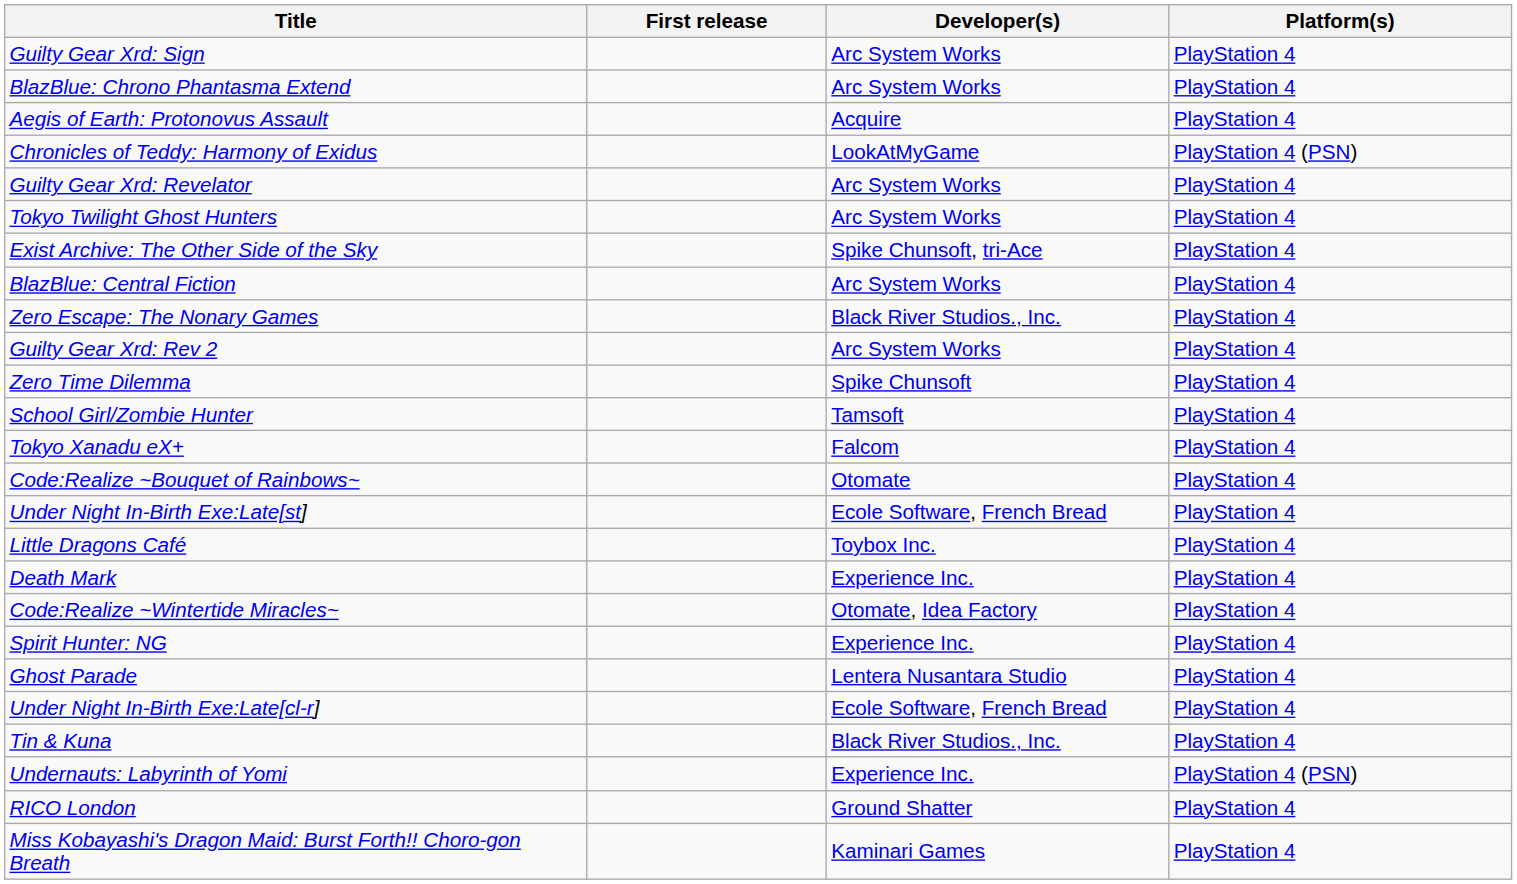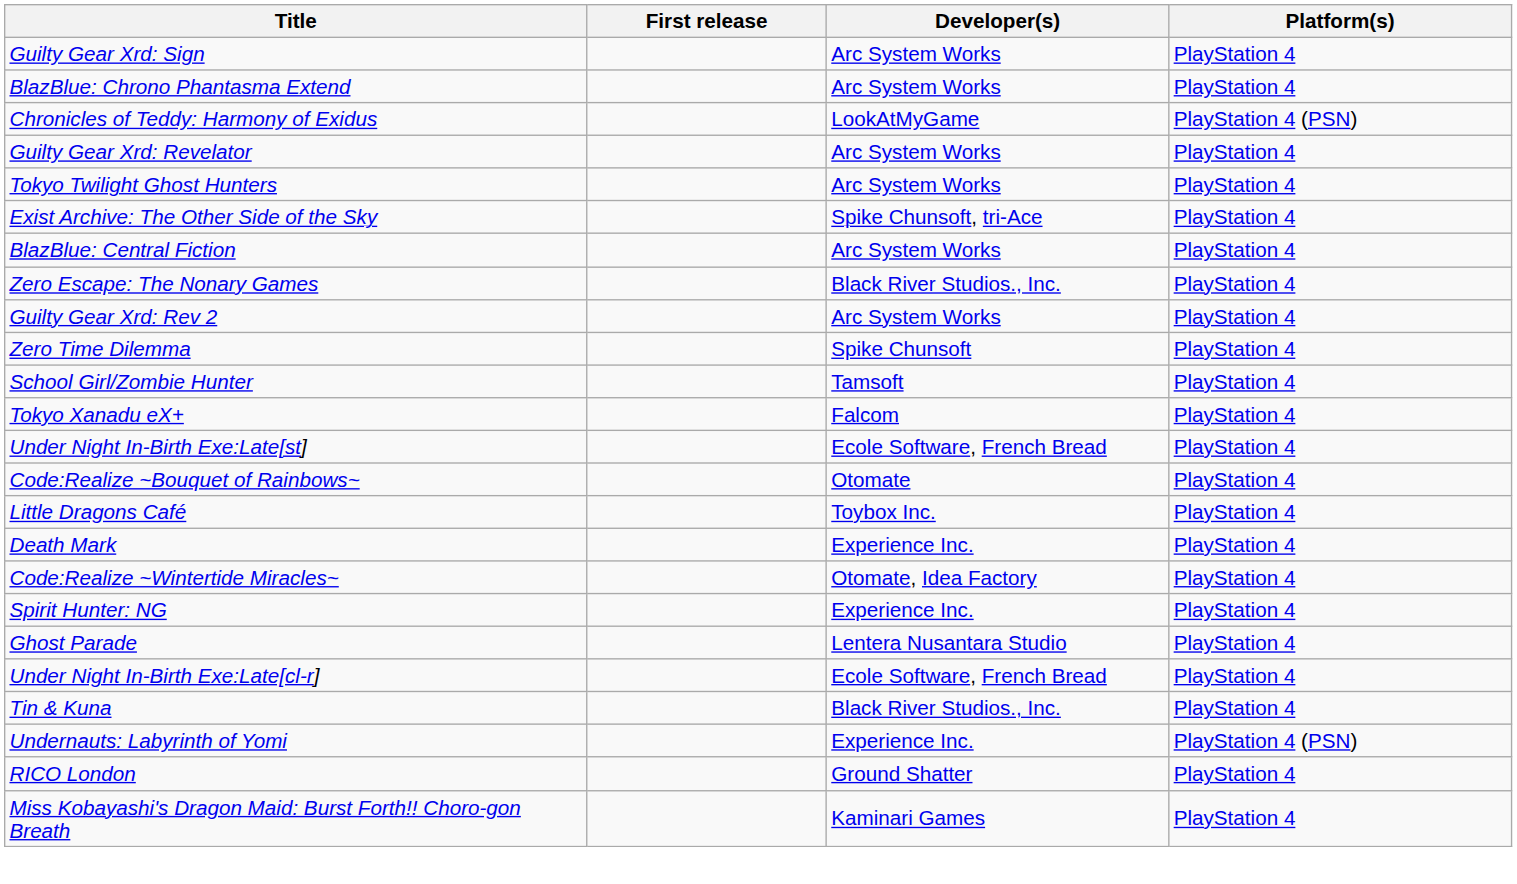 <table class="wikitable sortable" style="text-align:left;width:70%;font-size:95%;">
 <tr>
 <th style="width:34%;">Title</th>
 <th style="width:14%;">First release</th>
 <th style="width:20%;">Developer(s)</th>
 <th style="width:20%;">Platform(s)</th>
 </tr>
 <tr>
 <td><em><a href='#'>Guilty Gear Xrd: Sign</a></em></td>
 <td></td>
 <td><a href='#'>Arc System Works</a></td>
 <td><a href='#'>PlayStation 4</a></td>
 </tr>
 <tr>
 <td><em><a href='#'>BlazBlue: Chrono Phantasma Extend</a></em></td>
 <td></td>
 <td><a href='#'>Arc System Works</a></td>
-<td><a href='#'>PlayStation 4</a></td>
-</tr>
-<tr>
-<td><em><a href='#'>Aegis of Earth: Protonovus Assault</a></em></td>
-<td></td>
-<td><a href='#'>Acquire</a></td>
 <td><a href='#'>PlayStation 4</a></td>
 </tr>
 <tr>
 <td><em><a href='#'>Chronicles of Teddy: Harmony of Exidus</a></em></td>
 <td></td>
 <td><a href='#'>LookAtMyGame</a></td>
 <td><a href='#'>PlayStation 4</a> (<a href='#'>PSN</a>)</td>
 </tr>
 <tr>
 <td><em><a href='#'>Guilty Gear Xrd: Revelator</a></em></td>
 <td></td>
 <td><a href='#'>Arc System Works</a></td>
 <td><a href='#'>PlayStation 4</a></td>
 </tr>
 <tr>
 <td><em><a href='#'>Tokyo Twilight Ghost Hunters</a></em></td>
 <td></td>
 <td><a href='#'>Arc System Works</a></td>
 <td><a href='#'>PlayStation 4</a></td>
 </tr>
 <tr>
 <td><em><a href='#'>Exist Archive: The Other Side of the Sky</a></em></td>
 <td></td>
 <td><a href='#'>Spike Chunsoft</a>, <a href='#'>tri-Ace</a></td>
 <td><a href='#'>PlayStation 4</a></td>
 </tr>
 <tr>
 <td><em><a href='#'>BlazBlue: Central Fiction</a></em></td>
 <td></td>
 <td><a href='#'>Arc System Works</a></td>
 <td><a href='#'>PlayStation 4</a></td>
 </tr>
 <tr>
 <td><em><a href='#'>Zero Escape: The Nonary Games</a></em></td>
 <td></td>
 <td><a href='#'>Black River Studios., Inc.</a></td>
 <td><a href='#'>PlayStation 4</a></td>
 </tr>
 <tr>
 <td><em><a href='#'>Guilty Gear Xrd: Rev 2</a></em></td>
 <td></td>
 <td><a href='#'>Arc System Works</a></td>
 <td><a href='#'>PlayStation 4</a></td>
 </tr>
 <tr>
 <td><em><a href='#'>Zero Time Dilemma</a></em></td>
 <td></td>
 <td><a href='#'>Spike Chunsoft</a></td>
 <td><a href='#'>PlayStation 4</a></td>
 </tr>
 <tr>
 <td><em><a href='#'>School Girl/Zombie Hunter</a></em></td>
 <td></td>
 <td><a href='#'>Tamsoft</a></td>
 <td><a href='#'>PlayStation 4</a></td>
 </tr>
 <tr>
 <td><em><a href='#'>Tokyo Xanadu eX+</a></em></td>
 <td></td>
 <td><a href='#'>Falcom</a></td>
 <td><a href='#'>PlayStation 4</a></td>
 </tr>
 <tr>
+<td><em><a href='#'>Under Night In-Birth Exe:Late[st</a>]</em></td>
+<td></td>
+<td><a href='#'>Ecole Software</a>, <a href='#'>French Bread</a></td>
+<td><a href='#'>PlayStation 4</a></td>
+</tr>
+<tr>
 <td><em><a href='#'>Code:Realize ~Bouquet of Rainbows~</a></em></td>
 <td></td>
 <td><a href='#'>Otomate</a></td>
-<td><a href='#'>PlayStation 4</a></td>
-</tr>
-<tr>
-<td><em><a href='#'>Under Night In-Birth Exe:Late[st</a>]</em></td>
-<td></td>
-<td><a href='#'>Ecole Software</a>, <a href='#'>French Bread</a></td>
 <td><a href='#'>PlayStation 4</a></td>
 </tr>
 <tr>
 <td><em><a href='#'>Little Dragons Café</a></em></td>
 <td></td>
 <td><a href='#'>Toybox Inc.</a></td>
 <td><a href='#'>PlayStation 4</a></td>
 </tr>
 <tr>
 <td><em><a href='#'>Death Mark</a></em></td>
 <td></td>
 <td><a href='#'>Experience Inc.</a></td>
 <td><a href='#'>PlayStation 4</a></td>
 </tr>
 <tr>
 <td><em><a href='#'>Code:Realize ~Wintertide Miracles~</a></em></td>
 <td></td>
 <td><a href='#'>Otomate</a>, <a href='#'>Idea Factory</a></td>
 <td><a href='#'>PlayStation 4</a></td>
 </tr>
 <tr>
 <td><em><a href='#'>Spirit Hunter: NG</a></em></td>
 <td></td>
 <td><a href='#'>Experience Inc.</a></td>
 <td><a href='#'>PlayStation 4</a></td>
 </tr>
 <tr>
 <td><em><a href='#'>Ghost Parade</a></em></td>
 <td></td>
 <td><a href='#'>Lentera Nusantara Studio</a></td>
 <td><a href='#'>PlayStation 4</a></td>
 </tr>
 <tr>
 <td><em><a href='#'>Under Night In-Birth Exe:Late[cl-r</a>]</em></td>
 <td></td>
 <td><a href='#'>Ecole Software</a>, <a href='#'>French Bread</a></td>
 <td><a href='#'>PlayStation 4</a></td>
 </tr>
 <tr>
 <td><em><a href='#'>Tin & Kuna</a></em></td>
 <td></td>
 <td><a href='#'>Black River Studios., Inc.</a></td>
 <td><a href='#'>PlayStation 4</a></td>
 </tr>
 <tr>
 <td><em><a href='#'>Undernauts: Labyrinth of Yomi</a></em></td>
 <td></td>
 <td><a href='#'>Experience Inc.</a></td>
 <td><a href='#'>PlayStation 4</a> (<a href='#'>PSN</a>)</td>
 </tr>
 <tr>
 <td><em><a href='#'>RICO London</a></em></td>
 <td></td>
 <td><a href='#'>Ground Shatter</a></td>
 <td><a href='#'>PlayStation 4</a></td>
 </tr>
 <tr>
 <td><em><a href='#'>Miss Kobayashi's Dragon Maid: Burst Forth!! Choro-gon Breath</a></em></td>
 <td></td>
 <td><a href='#'>Kaminari Games</a></td>
 <td><a href='#'>PlayStation 4</a></td>
 </tr>
 </table>
